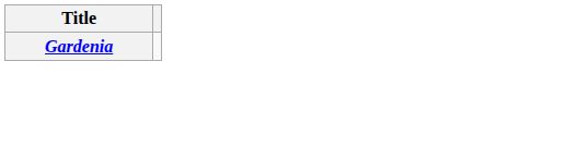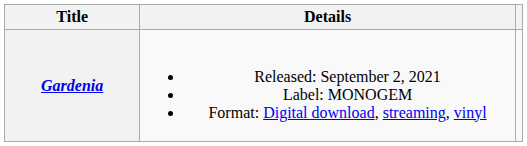 <table class="wikitable plainrowheaders" style="text-align:center;">
 <tr>
 <th scope="col" style="width:08em;">Title</th>
+<th scope="col" style="width:23em;">Details</th>
 <th></th>
 </tr>
 <tr>
 <th scope="row"><em><a href='#'>Gardenia</a></em></th>
+<td><br><ul><li>Released: September 2, 2021</li><li>Label: MONOGEM</li><li>Format: <a href='#'>Digital download</a>, <a href='#'>streaming</a>, <a href='#'>vinyl</a></li></ul></td>
 <td></td>
 </tr>
 </table>
